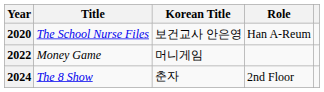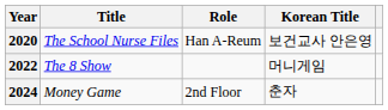 <table class="wikitable sortable plainrowheaders">
 <tr>
 <th scope="col">Year</th>
 <th scope="col">Title</th>
+<th scope="col">Role</th>
 <th scope="col">Korean Title</th>
-<th scope="col">Role</th>
 <th scope="col" class="unsortable"></th>
 </tr>
 <tr>
 <th scope="row">2020</th>
 <td><em><a href='#'>The School Nurse Files</a></em></td>
+<td>Han A-Reum</td>
 <td>보건교사 안은영</td>
-<td>Han A-Reum</td>
 <td></td>
 </tr>
 <tr>
 <th scope="row">2022</th>
-<td><em>Money Game</em></td>
+<td><em><a href='#'>The 8 Show</a></em></td>
+<td></td>
 <td>머니게임</td>
-<td></td>
 <td></td>
 </tr>
 <tr>
 <th scope="row">2024</th>
-<td><em><a href='#'>The 8 Show</a></em></td>
+<td><em>Money Game</em></td>
+<td>2nd Floor</td>
 <td>춘자</td>
-<td>2nd Floor</td>
 <td></td>
 </tr>
 </table>
